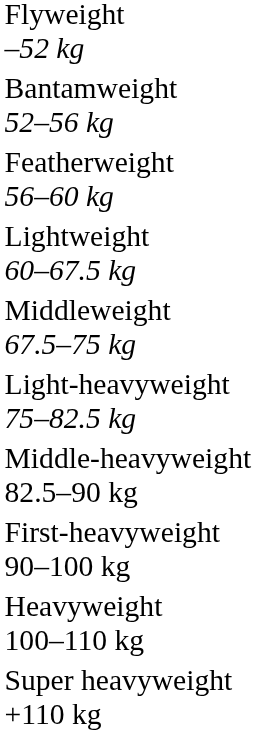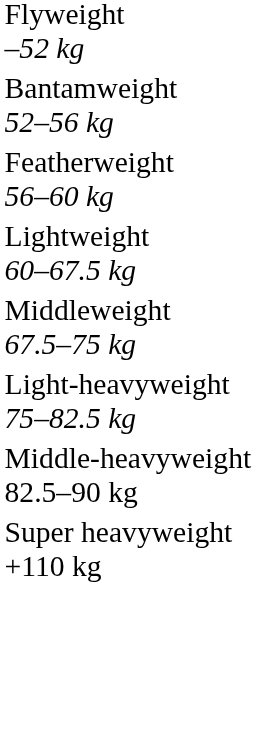 <table>
 <tr>
 <td>Flyweight<br><span><em>–52 kg</em><br></span></td>
 <td></td>
 <td></td>
 <td></td>
 </tr>
 <tr>
 <td>Bantamweight<br><span><em>52–56 kg</em><br></span></td>
 <td></td>
 <td></td>
 <td></td>
 </tr>
 <tr>
 <td>Featherweight<br><span><em>56–60 kg</em><br></span></td>
 <td></td>
 <td></td>
 <td></td>
 </tr>
 <tr>
 <td>Lightweight<br><span><em>60–67.5 kg</em><br></span></td>
 <td></td>
 <td></td>
 <td></td>
 </tr>
 <tr>
 <td>Middleweight<br><span><em>67.5–75 kg</em><br></span></td>
 <td></td>
 <td></td>
 <td></td>
 </tr>
 <tr>
 <td>Light-heavyweight<br><span><em>75–82.5 kg<br></span></td>
 <td></td>
 <td></td>
 <td></td>
 </tr>
 <tr>
 <td>Middle-heavyweight<br><span></em>82.5–90 kg<em><br></span></td>
 <td></td>
 <td></td>
 <td></td>
 </tr>
 <tr>
-<td>First-heavyweight<br><span></em>90–100 kg<em><br></span></td>
-<td></td>
-<td></td>
-<td></td>
-</tr>
-<tr>
-<td>Heavyweight<br><span></em>100–110 kg<em><br></span></td>
-<td></td>
-<td></td>
-<td></td>
-</tr>
-<tr>
 <td>Super heavyweight<br><span></em>+110 kg<em><br></span></td>
 <td></td>
 <td></td>
 <td></td>
 </tr>
 </table>
